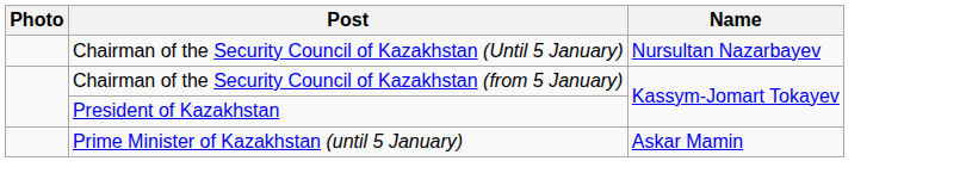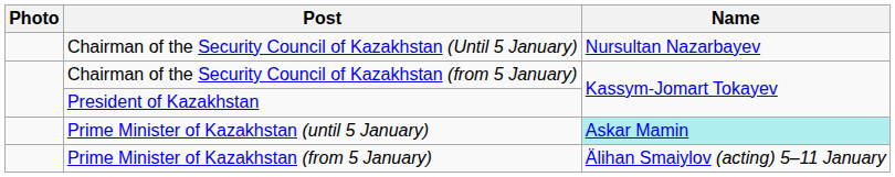 <table class=wikitable>
 <tr>
 <th>Photo</th>
 <th>Post</th>
 <th>Name</th>
 </tr>
 <tr>
 <td></td>
 <td>Chairman of the <a href='#'>Security Council of Kazakhstan</a> <em>(Until 5 January)</em></td>
 <td><a href='#'>Nursultan Nazarbayev</a></td>
 </tr>
 <tr>
 <td rowspan="2"></td>
 <td>Chairman of the <a href='#'>Security Council of Kazakhstan</a> <em>(from 5 January)</em></td>
 <td rowspan="2"><a href='#'>Kassym-Jomart Tokayev</a></td>
 </tr>
 <tr>
 <td><a href='#'>President of Kazakhstan</a></td>
 </tr>
 <tr>
 <td></td>
 <td><a href='#'>Prime Minister of Kazakhstan</a> <em>(until 5 January)</em></td>
-<td><a href='#'>Askar Mamin</a></td>
+<td style="background: paleturquoise;"><a href='#'>Askar Mamin</a></td>
+</tr>
+<tr>
+<td></td>
+<td><a href='#'>Prime Minister of Kazakhstan</a> <em>(from 5 January)</em></td>
+<td><a href='#'>Älihan Smaiylov</a> <em>(acting) 5–11 January</em></td>
 </tr>
 </table>
